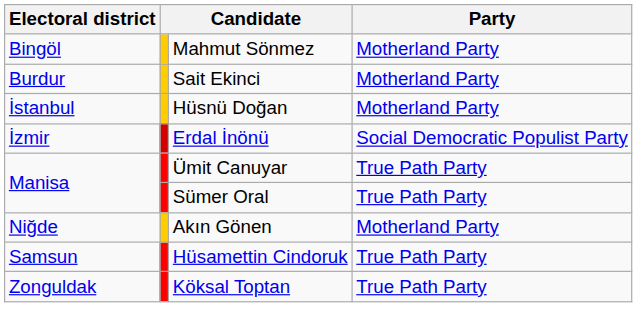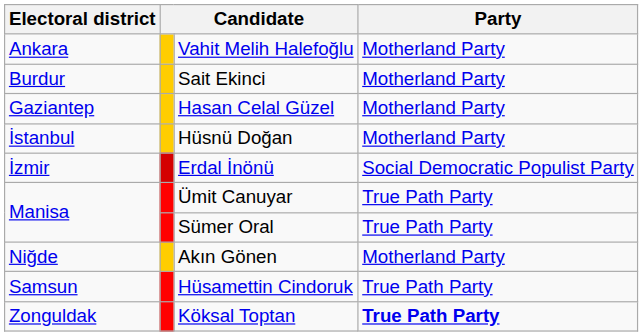 <table class=wikitable style=text-align:left>
 <tr>
 <th>Electoral district</th>
 <th colspan=2>Candidate</th>
 <th>Party</th>
 </tr>
 <tr>
-<td><a href='#'>Bingöl</a></td>
-<td style="background: #ffcd00"></td>
-<td>Mahmut Sönmez</td>
+<td><a href='#'>Ankara</a></td>
+<td style="background: #ffcd00"> </td>
+<td><a href='#'>Vahit Melih Halefoğlu</a></td>
 <td><a href='#'>Motherland Party</a></td>
 </tr>
 <tr>
 <td><a href='#'>Burdur</a></td>
 <td style="background: #ffcd00"></td>
 <td>Sait Ekinci</td>
+<td><a href='#'>Motherland Party</a></td>
+</tr>
+<tr>
+<td><a href='#'>Gaziantep</a></td>
+<td style="background: #ffcd00"></td>
+<td><a href='#'>Hasan Celal Güzel</a></td>
 <td><a href='#'>Motherland Party</a></td>
 </tr>
 <tr>
 <td><a href='#'>İstanbul</a></td>
 <td style="background: #ffcd00"></td>
 <td>Hüsnü Doğan</td>
 <td><a href='#'>Motherland Party</a></td>
 </tr>
 <tr>
 <td><a href='#'>İzmir</a></td>
 <td style="background: #d40000"></td>
 <td><a href='#'>Erdal İnönü</a></td>
 <td><a href='#'>Social Democratic Populist Party</a></td>
 </tr>
 <tr>
 <td rowspan=2><a href='#'>Manisa</a></td>
 <td style="background: #ff0000"></td>
 <td>Ümit Canuyar</td>
 <td><a href='#'>True Path Party</a></td>
 </tr>
 <tr>
 <td style="background: #ff0000"></td>
 <td>Sümer Oral</td>
 <td><a href='#'>True Path Party</a></td>
 </tr>
 <tr>
 <td><a href='#'>Niğde</a></td>
 <td style="background: #ffcd00"></td>
 <td>Akın Gönen</td>
 <td><a href='#'>Motherland Party</a></td>
 </tr>
 <tr>
 <td><a href='#'>Samsun</a></td>
 <td style="background: #ff0000"></td>
 <td><a href='#'>Hüsamettin Cindoruk</a></td>
 <td><a href='#'>True Path Party</a></td>
 </tr>
 <tr>
 <td><a href='#'>Zonguldak</a></td>
 <td style="background: #ff0000"></td>
 <td><a href='#'>Köksal Toptan</a></td>
-<td><a href='#'>True Path Party</a></td>
+<td><strong><a href='#'>True Path Party</a></strong></td>
 </tr>
 </table>
